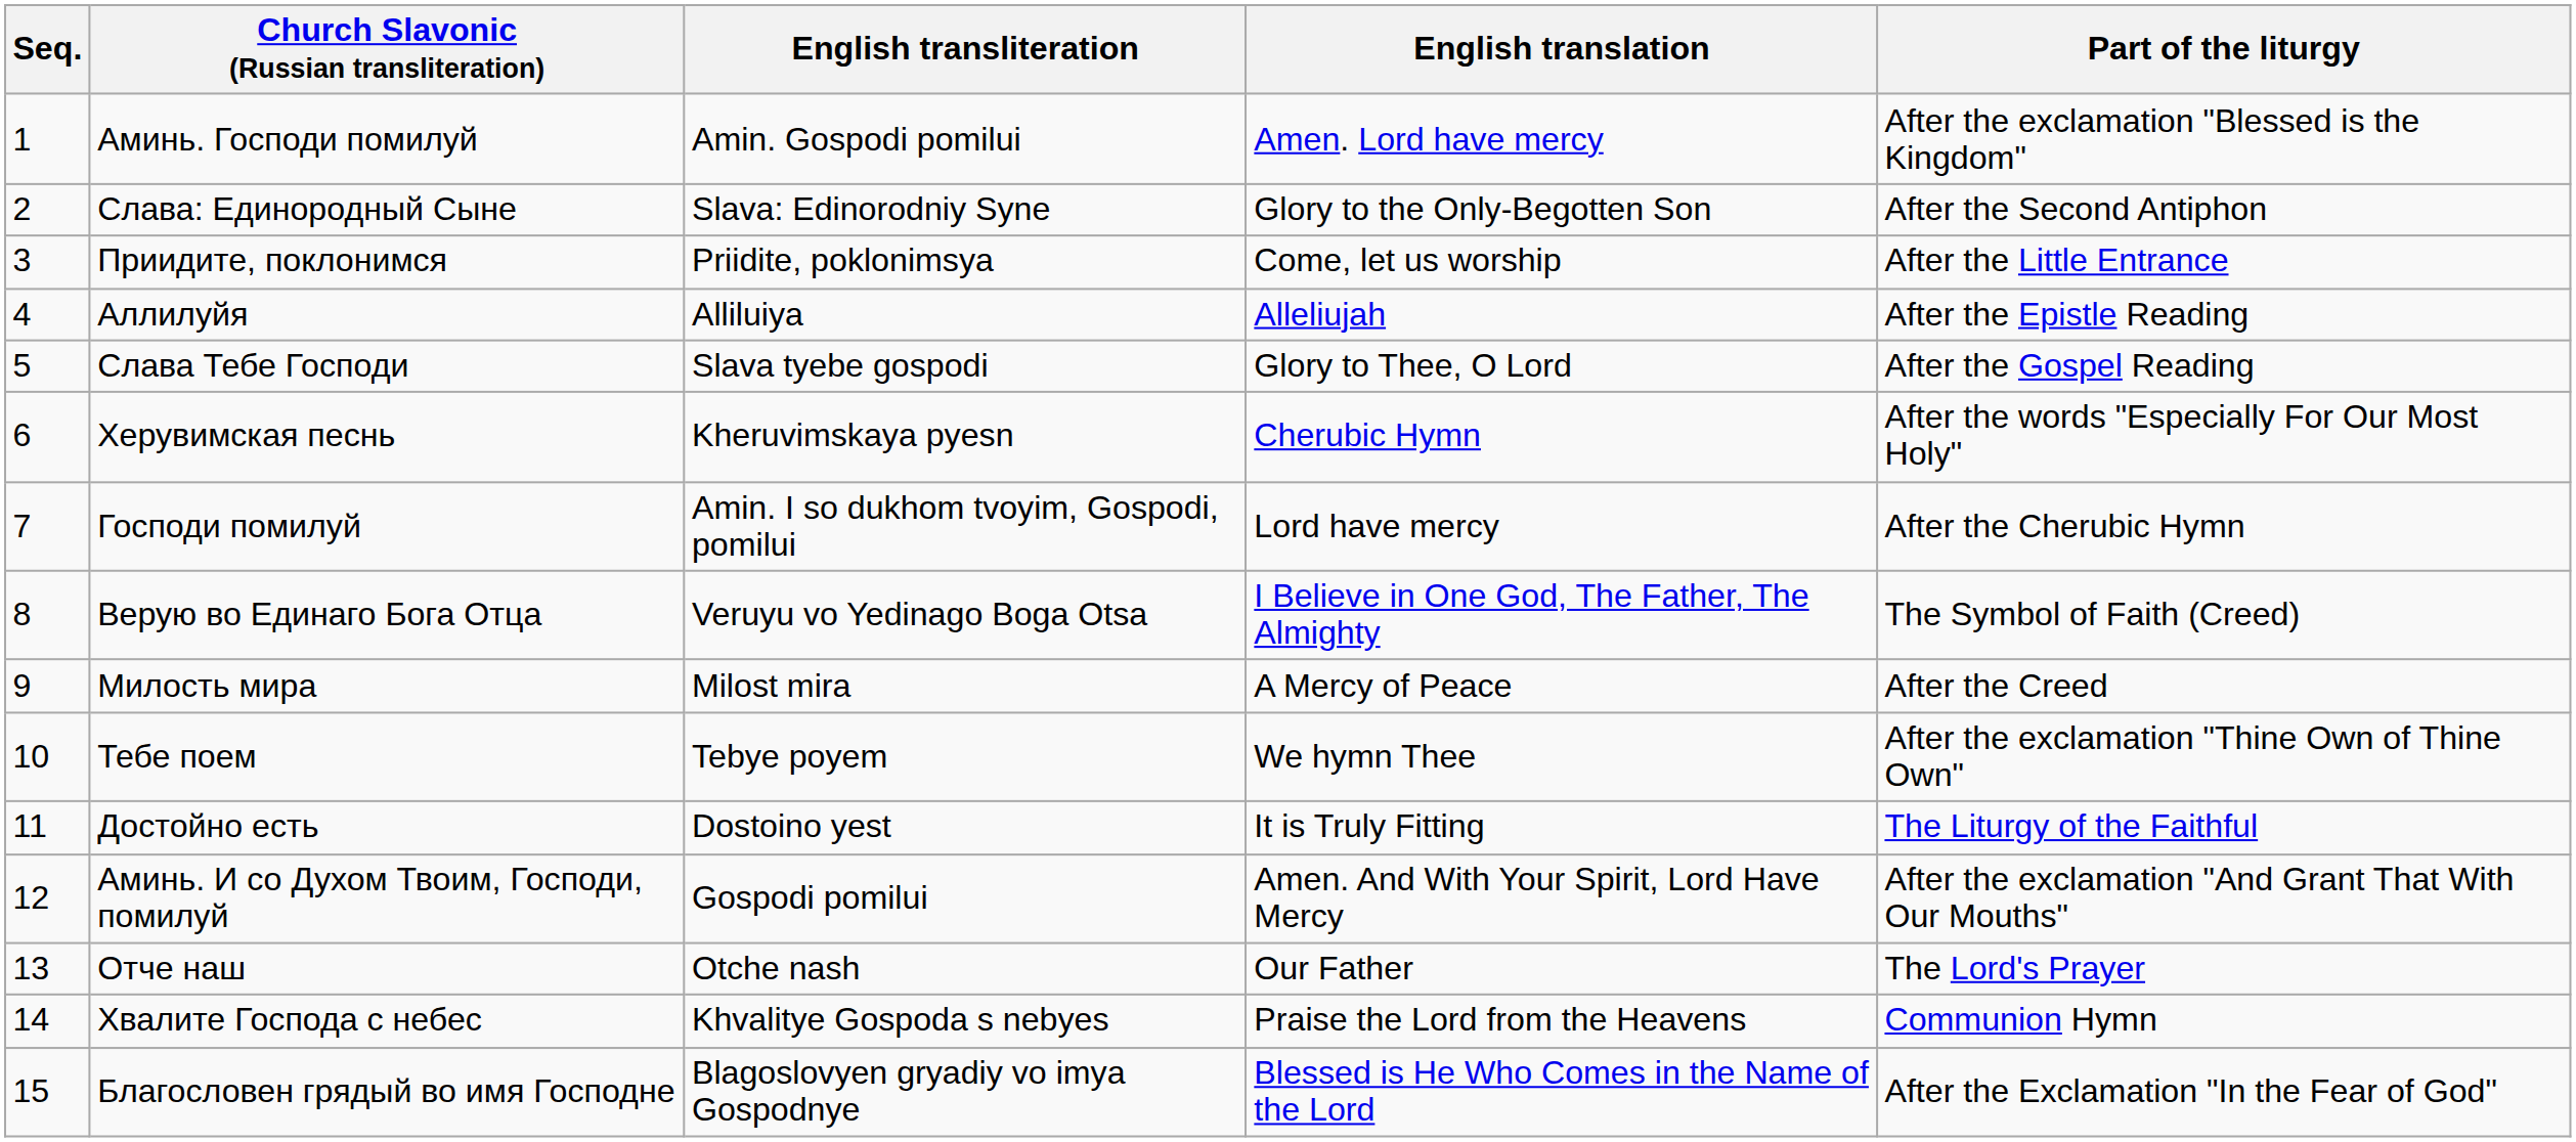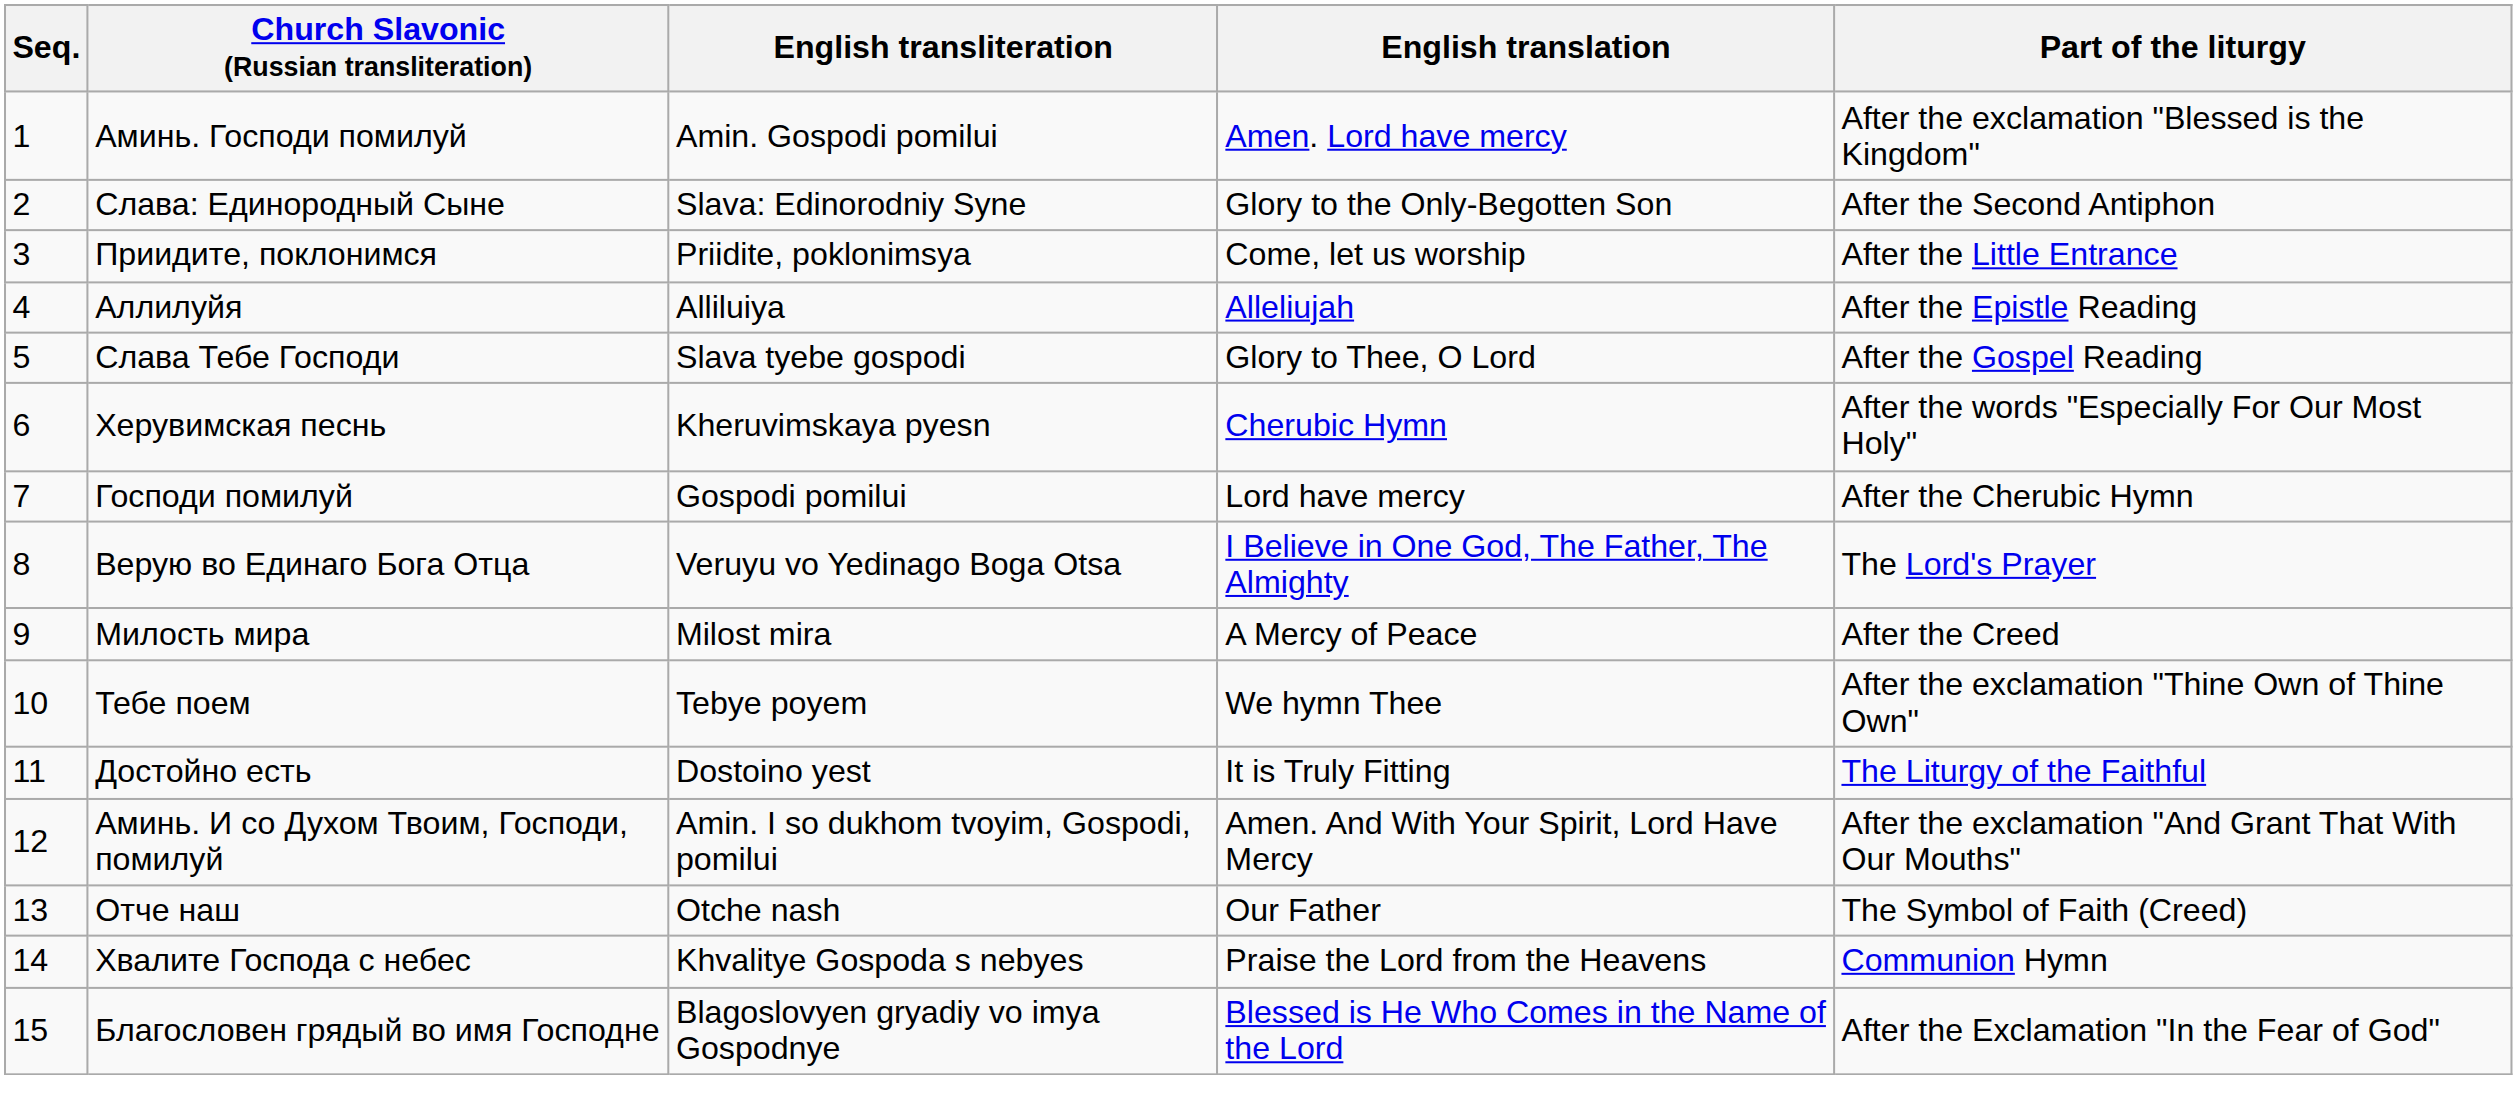 <table class="wikitable">
 <tr>
 <th>Seq.</th>
 <th><a href='#'>Church Slavonic</a><br><small>(Russian transliteration)</small></th>
 <th>English transliteration</th>
 <th>English translation</th>
 <th>Part of the liturgy</th>
 </tr>
 <tr>
 <td>1</td>
 <td>Аминь. Господи помилуй</td>
 <td>Amin. Gospodi pomilui</td>
 <td><a href='#'>Amen</a>. <a href='#'>Lord have mercy</a></td>
 <td>After the exclamation "Blessed is the Kingdom"</td>
 </tr>
 <tr>
 <td>2</td>
 <td>Слава: Единородный Сыне</td>
 <td>Slava: Edinorodniy Syne</td>
 <td>Glory to the Only-Begotten Son</td>
 <td>After the Second Antiphon</td>
 </tr>
 <tr>
 <td>3</td>
 <td>Приидите, поклонимся</td>
 <td>Priidite, poklonimsya</td>
 <td>Come, let us worship</td>
 <td>After the <a href='#'>Little Entrance</a></td>
 </tr>
 <tr>
 <td>4</td>
 <td>Аллилуйя</td>
 <td>Alliluiya</td>
 <td><a href='#'>Alleliujah</a></td>
 <td>After the <a href='#'>Epistle</a> Reading</td>
 </tr>
 <tr>
 <td>5</td>
 <td>Слава Тебе Господи</td>
 <td>Slava tyebe gospodi</td>
 <td>Glory to Thee, O Lord</td>
 <td>After the <a href='#'>Gospel</a> Reading</td>
 </tr>
 <tr>
 <td>6</td>
 <td>Херувимская песнь</td>
 <td>Kheruvimskaya pyesn</td>
 <td><a href='#'>Cherubic Hymn</a></td>
 <td>After the words "Especially For Our Most Holy"</td>
 </tr>
 <tr>
 <td>7</td>
 <td>Господи помилуй</td>
-<td>Amin. I so dukhom tvoyim, Gospodi, pomilui</td>
+<td>Gospodi pomilui</td>
 <td>Lord have mercy</td>
 <td>After the Cherubic Hymn</td>
 </tr>
 <tr>
 <td>8</td>
 <td>Верую во Единаго Бога Отца</td>
 <td>Veruyu vo Yedinago Boga Otsa</td>
 <td><a href='#'>I Believe in One God, The Father, The Almighty</a></td>
-<td>The Symbol of Faith (Creed)</td>
+<td>The <a href='#'>Lord's Prayer</a></td>
 </tr>
 <tr>
 <td>9</td>
 <td>Милость мира</td>
 <td>Milost mira</td>
 <td>A Mercy of Peace</td>
 <td>After the Creed</td>
 </tr>
 <tr>
 <td>10</td>
 <td>Тебе поем</td>
 <td>Tebye poyem</td>
 <td>We hymn Thee</td>
 <td>After the exclamation "Thine Own of Thine Own"</td>
 </tr>
 <tr>
 <td>11</td>
 <td>Достойно есть</td>
 <td>Dostoino yest</td>
 <td>It is Truly Fitting</td>
 <td><a href='#'>The Liturgy of the Faithful</a></td>
 </tr>
 <tr>
 <td>12</td>
 <td>Аминь. И со Духом Твоим, Господи, помилуй</td>
-<td>Gospodi pomilui</td>
+<td>Amin. I so dukhom tvoyim, Gospodi, pomilui</td>
 <td>Amen. And With Your Spirit, Lord Have Mercy</td>
 <td>After the exclamation "And Grant That With Our Mouths"</td>
 </tr>
 <tr>
 <td>13</td>
 <td>Отче наш</td>
 <td>Otche nash</td>
 <td>Our Father</td>
-<td>The <a href='#'>Lord's Prayer</a></td>
+<td>The Symbol of Faith (Creed)</td>
 </tr>
 <tr>
 <td>14</td>
 <td>Хвалите Господа с небес</td>
 <td>Khvalitye Gospoda s nebyes</td>
 <td>Praise the Lord from the Heavens</td>
 <td><a href='#'>Communion</a> Hymn</td>
 </tr>
 <tr>
 <td>15</td>
 <td>Благословен грядый во имя Господне</td>
 <td>Blagoslovyen gryadiy vo imya Gospodnye</td>
 <td><a href='#'>Blessed is He Who Comes in the Name of the Lord</a></td>
 <td>After the Exclamation "In the Fear of God"</td>
 </tr>
 </table>
